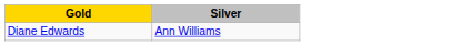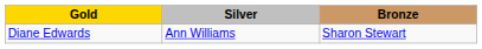 <table class="wikitable" style="text-align:left">
 <tr align="center">
 <td width=200 bgcolor=gold><strong>Gold</strong></td>
 <td width=200 bgcolor=silver><strong>Silver</strong></td>
+<td width=200 bgcolor=CC9966><strong>Bronze</strong></td>
 </tr>
 <tr>
 <td><a href='#'>Diane Edwards</a><br><em></em></td>
 <td><a href='#'>Ann Williams</a><br><em></em></td>
+<td><a href='#'>Sharon Stewart</a><br><em></em></td>
 </tr>
 </table>
